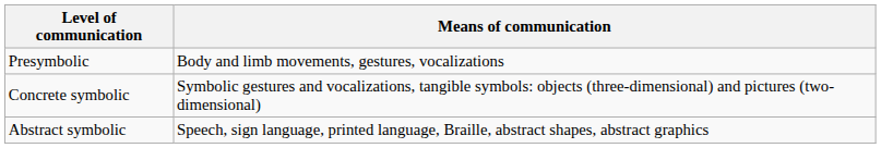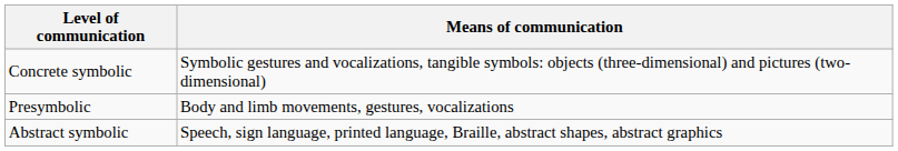 <table class="wikitable">
 <tr>
 <th>Level of communication</th>
 <th>Means of communication</th>
 </tr>
 <tr>
+<td>Concrete symbolic</td>
+<td>Symbolic gestures and vocalizations, tangible symbols: objects (three-dimensional) and pictures (two-dimensional)</td>
+</tr>
+<tr>
 <td>Presymbolic</td>
 <td>Body and limb movements, gestures, vocalizations</td>
-</tr>
-<tr>
-<td>Concrete symbolic</td>
-<td>Symbolic gestures and vocalizations, tangible symbols: objects (three-dimensional) and pictures (two-dimensional)</td>
 </tr>
 <tr>
 <td>Abstract symbolic</td>
 <td>Speech, sign language, printed language, Braille, abstract shapes, abstract graphics</td>
 </tr>
 </table>
